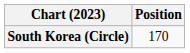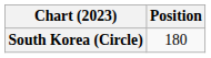 <table class="wikitable plainrowheaders" style="text-align:center">
 <tr>
 <th scope="col">Chart (2023)</th>
 <th scope="col">Position</th>
 </tr>
 <tr>
 <th scope="row">South Korea (Circle)</th>
-<td>170</td>
+<td>180</td>
 </tr>
 </table>
